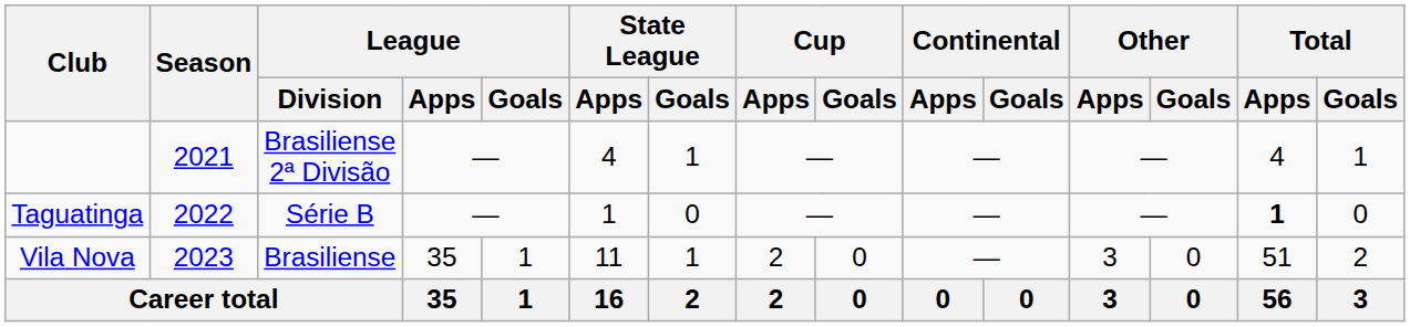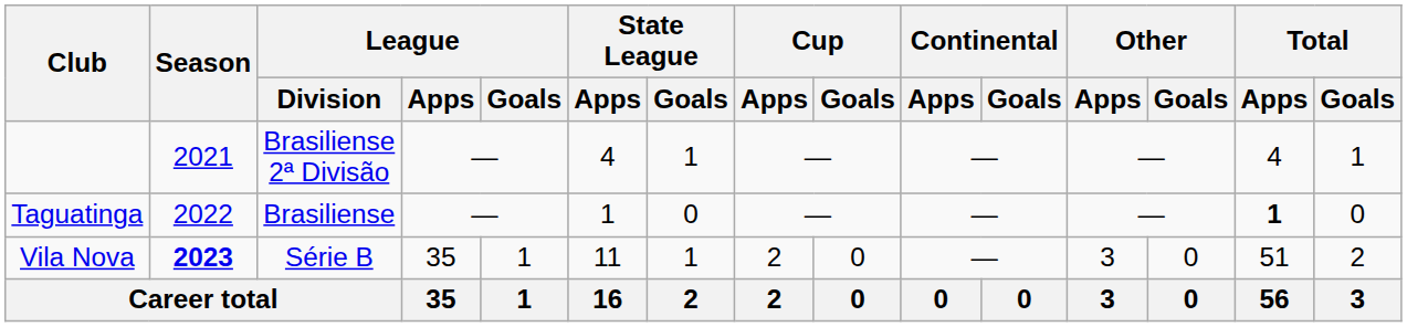 <table class="wikitable" style="text-align: center">
 <tr>
 <th rowspan="2">Club</th>
 <th rowspan="2">Season</th>
 <th colspan="3">League</th>
 <th colspan="2">State League</th>
 <th colspan="2">Cup</th>
 <th colspan="2">Continental</th>
 <th colspan="2">Other</th>
 <th colspan="2">Total</th>
 </tr>
 <tr>
 <th>Division</th>
 <th>Apps</th>
 <th>Goals</th>
 <th>Apps</th>
 <th>Goals</th>
 <th>Apps</th>
 <th>Goals</th>
 <th>Apps</th>
 <th>Goals</th>
 <th>Apps</th>
 <th>Goals</th>
 <th>Apps</th>
 <th>Goals</th>
 </tr>
 <tr>
 <td></td>
 <td><a href='#'>2021</a></td>
 <td><a href='#'>Brasiliense 2ª Divisão</a></td>
 <td colspan="2">—</td>
 <td>4</td>
 <td>1</td>
 <td colspan="2">—</td>
 <td colspan="2">—</td>
 <td colspan="2">—</td>
 <td>4</td>
 <td>1</td>
 </tr>
 <tr>
 <td><a href='#'>Taguatinga</a></td>
 <td><a href='#'>2022</a></td>
-<td><a href='#'>Série B</a></td>
+<td><a href='#'>Brasiliense</a></td>
 <td colspan="2">—</td>
 <td>1</td>
 <td>0</td>
 <td colspan="2">—</td>
 <td colspan="2">—</td>
 <td colspan="2">—</td>
 <td><strong>1</strong></td>
 <td>0</td>
 </tr>
 <tr>
 <td><a href='#'>Vila Nova</a></td>
-<td><a href='#'>2023</a></td>
-<td><a href='#'>Brasiliense</a></td>
+<td><strong><a href='#'>2023</a></strong></td>
+<td><a href='#'>Série B</a></td>
 <td>35</td>
 <td>1</td>
 <td>11</td>
 <td>1</td>
 <td>2</td>
 <td>0</td>
 <td colspan="2">—</td>
 <td>3</td>
 <td>0</td>
 <td>51</td>
 <td>2</td>
 </tr>
 <tr>
 <th colspan="3"><strong>Career total</strong></th>
 <th>35</th>
 <th>1</th>
 <th>16</th>
 <th>2</th>
 <th>2</th>
 <th>0</th>
 <th>0</th>
 <th>0</th>
 <th>3</th>
 <th>0</th>
 <th>56</th>
 <th>3</th>
 </tr>
 </table>
